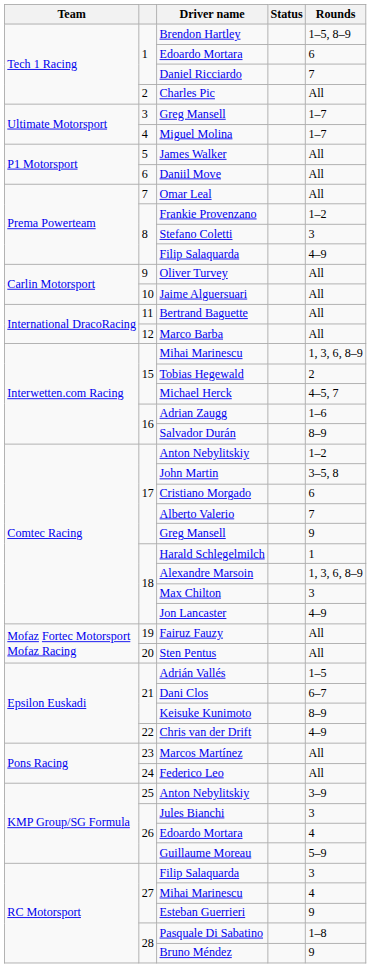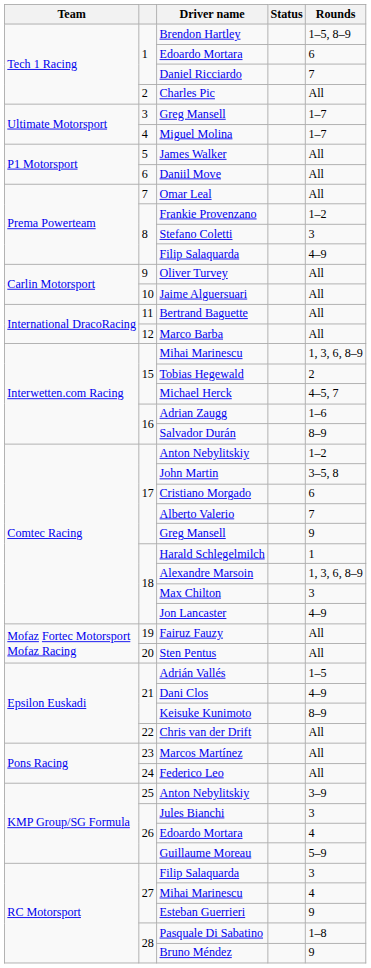 <table class="wikitable" style="font-size: 85%;">
 <tr>
 <th>Team</th>
 <th></th>
 <th>Driver name</th>
 <th>Status</th>
 <th>Rounds</th>
 </tr>
 <tr>
 <td rowspan=4> <a href='#'>Tech 1 Racing</a></td>
 <td rowspan=3>1</td>
 <td> <a href='#'>Brendon Hartley</a></td>
 <td align=center></td>
 <td>1–5, 8–9</td>
 </tr>
 <tr>
 <td> <a href='#'>Edoardo Mortara</a></td>
 <td align=center></td>
 <td>6</td>
 </tr>
 <tr>
 <td> <a href='#'>Daniel Ricciardo</a></td>
 <td align=center></td>
 <td>7</td>
 </tr>
 <tr>
 <td>2</td>
 <td> <a href='#'>Charles Pic</a></td>
 <td></td>
 <td>All</td>
 </tr>
 <tr>
 <td rowspan=2> <a href='#'>Ultimate Motorsport</a></td>
 <td>3</td>
 <td> <a href='#'>Greg Mansell</a></td>
 <td align=center></td>
 <td>1–7</td>
 </tr>
 <tr>
 <td>4</td>
 <td> <a href='#'>Miguel Molina</a></td>
 <td></td>
 <td>1–7</td>
 </tr>
 <tr>
 <td rowspan=2> <a href='#'>P1 Motorsport</a></td>
 <td>5</td>
 <td> <a href='#'>James Walker</a></td>
 <td></td>
 <td>All</td>
 </tr>
 <tr>
 <td>6</td>
 <td> <a href='#'>Daniil Move</a></td>
 <td></td>
 <td>All</td>
 </tr>
 <tr>
 <td rowspan=4> <a href='#'>Prema Powerteam</a></td>
 <td>7</td>
 <td> <a href='#'>Omar Leal</a></td>
 <td align=center></td>
 <td>All</td>
 </tr>
 <tr>
 <td rowspan=3>8</td>
 <td> <a href='#'>Frankie Provenzano</a></td>
 <td align=center></td>
 <td>1–2</td>
 </tr>
 <tr>
 <td> <a href='#'>Stefano Coletti</a></td>
 <td align=center></td>
 <td>3</td>
 </tr>
 <tr>
 <td> <a href='#'>Filip Salaquarda</a></td>
 <td align=center></td>
 <td>4–9</td>
 </tr>
 <tr>
 <td rowspan=2> <a href='#'>Carlin Motorsport</a></td>
 <td>9</td>
 <td> <a href='#'>Oliver Turvey</a></td>
 <td align=center></td>
 <td>All</td>
 </tr>
 <tr>
 <td>10</td>
 <td> <a href='#'>Jaime Alguersuari</a></td>
 <td align=center></td>
 <td>All</td>
 </tr>
 <tr>
 <td rowspan=2> <a href='#'>International DracoRacing</a></td>
 <td>11</td>
 <td> <a href='#'>Bertrand Baguette</a></td>
 <td></td>
 <td>All</td>
 </tr>
 <tr>
 <td>12</td>
 <td> <a href='#'>Marco Barba</a></td>
 <td></td>
 <td>All</td>
 </tr>
 <tr>
 <td rowspan=5> <a href='#'>Interwetten.com Racing</a></td>
 <td rowspan=3>15</td>
 <td> <a href='#'>Mihai Marinescu</a></td>
 <td align=center></td>
 <td>1, 3, 6, 8–9</td>
 </tr>
 <tr>
 <td> <a href='#'>Tobias Hegewald</a></td>
 <td align=center></td>
 <td>2</td>
 </tr>
 <tr>
 <td> <a href='#'>Michael Herck</a></td>
 <td></td>
 <td>4–5, 7</td>
 </tr>
 <tr>
 <td rowspan=2>16</td>
 <td> <a href='#'>Adrian Zaugg</a></td>
 <td></td>
 <td>1–6</td>
 </tr>
 <tr>
 <td> <a href='#'>Salvador Durán</a></td>
 <td></td>
 <td>8–9</td>
 </tr>
 <tr>
 <td rowspan=9> <a href='#'>Comtec Racing</a></td>
 <td rowspan=5>17</td>
 <td> <a href='#'>Anton Nebylitskiy</a></td>
 <td align=center></td>
 <td>1–2</td>
 </tr>
 <tr>
 <td> <a href='#'>John Martin</a></td>
 <td align=center></td>
 <td>3–5, 8</td>
 </tr>
 <tr>
 <td> <a href='#'>Cristiano Morgado</a></td>
 <td align=center></td>
 <td>6</td>
 </tr>
 <tr>
 <td> <a href='#'>Alberto Valerio</a></td>
 <td></td>
 <td>7</td>
 </tr>
 <tr>
 <td> <a href='#'>Greg Mansell</a></td>
 <td align=center></td>
 <td>9</td>
 </tr>
 <tr>
 <td rowspan=4>18</td>
 <td> <a href='#'>Harald Schlegelmilch</a></td>
 <td align=center></td>
 <td>1</td>
 </tr>
 <tr>
 <td> <a href='#'>Alexandre Marsoin</a></td>
 <td></td>
 <td>1, 3, 6, 8–9</td>
 </tr>
 <tr>
 <td> <a href='#'>Max Chilton</a></td>
 <td align=center></td>
 <td>3</td>
 </tr>
 <tr>
 <td> <a href='#'>Jon Lancaster</a></td>
 <td align=center></td>
 <td>4–9</td>
 </tr>
 <tr>
 <td rowspan=2> <a href='#'>Mofaz</a> <a href='#'>Fortec Motorsport</a><br> <a href='#'>Mofaz Racing</a></td>
 <td>19</td>
 <td> <a href='#'>Fairuz Fauzy</a></td>
 <td></td>
 <td>All</td>
 </tr>
 <tr>
 <td>20</td>
 <td> <a href='#'>Sten Pentus</a></td>
 <td align=center></td>
 <td>All</td>
 </tr>
 <tr>
 <td rowspan=4> <a href='#'>Epsilon Euskadi</a></td>
 <td rowspan=3>21</td>
 <td> <a href='#'>Adrián Vallés</a></td>
 <td></td>
 <td>1–5</td>
 </tr>
 <tr>
 <td> <a href='#'>Dani Clos</a></td>
 <td align=center></td>
-<td>6–7</td>
+<td>4–9</td>
 </tr>
 <tr>
 <td> <a href='#'>Keisuke Kunimoto</a></td>
 <td align=center></td>
 <td>8–9</td>
 </tr>
 <tr>
 <td>22</td>
 <td> <a href='#'>Chris van der Drift</a></td>
 <td align=center></td>
-<td>4–9</td>
+<td>All</td>
 </tr>
 <tr>
 <td rowspan=2> <a href='#'>Pons Racing</a></td>
 <td>23</td>
 <td> <a href='#'>Marcos Martínez</a></td>
 <td></td>
 <td>All</td>
 </tr>
 <tr>
 <td>24</td>
 <td> <a href='#'>Federico Leo</a></td>
 <td align=center></td>
 <td>All</td>
 </tr>
 <tr>
 <td rowspan=4> <a href='#'>KMP Group/SG Formula</a></td>
 <td>25</td>
 <td> <a href='#'>Anton Nebylitskiy</a></td>
 <td align=center></td>
 <td>3–9</td>
 </tr>
 <tr>
 <td rowspan=3>26</td>
 <td> <a href='#'>Jules Bianchi</a></td>
 <td align=center></td>
 <td>3</td>
 </tr>
 <tr>
 <td> <a href='#'>Edoardo Mortara</a></td>
 <td align=center></td>
 <td>4</td>
 </tr>
 <tr>
 <td> <a href='#'>Guillaume Moreau</a></td>
 <td></td>
 <td>5–9</td>
 </tr>
 <tr>
 <td rowspan=5> <a href='#'>RC Motorsport</a></td>
 <td rowspan=3>27</td>
 <td> <a href='#'>Filip Salaquarda</a></td>
 <td align=center></td>
 <td>3</td>
 </tr>
 <tr>
 <td> <a href='#'>Mihai Marinescu</a></td>
 <td align=center></td>
 <td>4</td>
 </tr>
 <tr>
 <td> <a href='#'>Esteban Guerrieri</a></td>
 <td></td>
 <td>9</td>
 </tr>
 <tr>
 <td rowspan=2>28</td>
 <td> <a href='#'>Pasquale Di Sabatino</a></td>
 <td></td>
 <td>1–8</td>
 </tr>
 <tr>
 <td> <a href='#'>Bruno Méndez</a></td>
 <td align=center></td>
 <td>9</td>
 </tr>
 </table>
